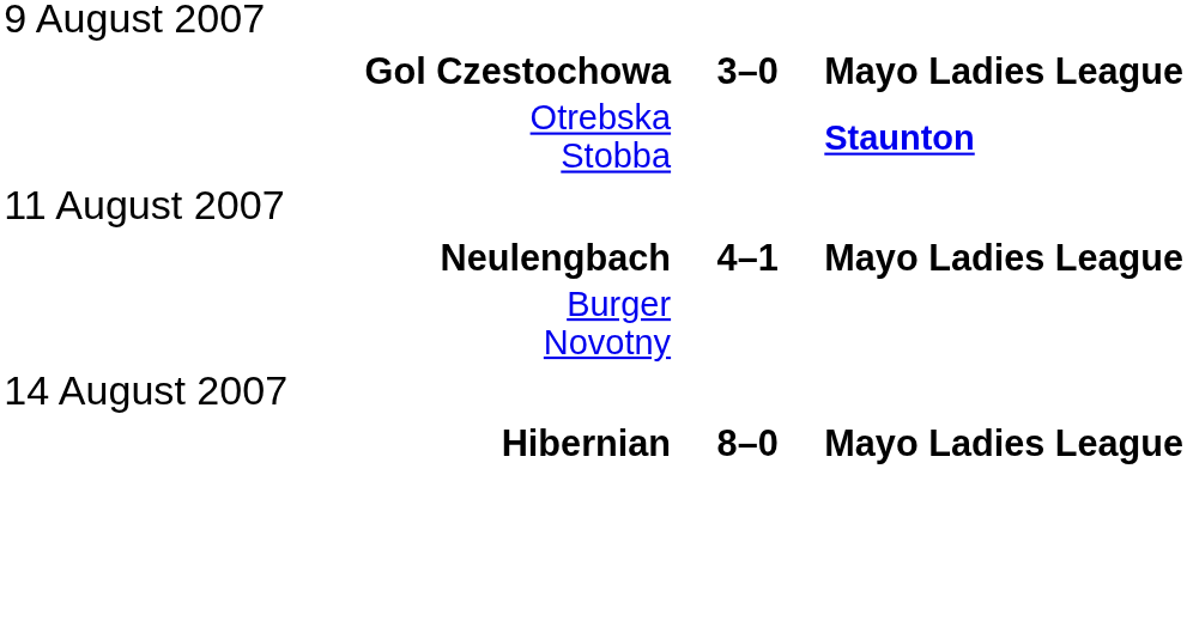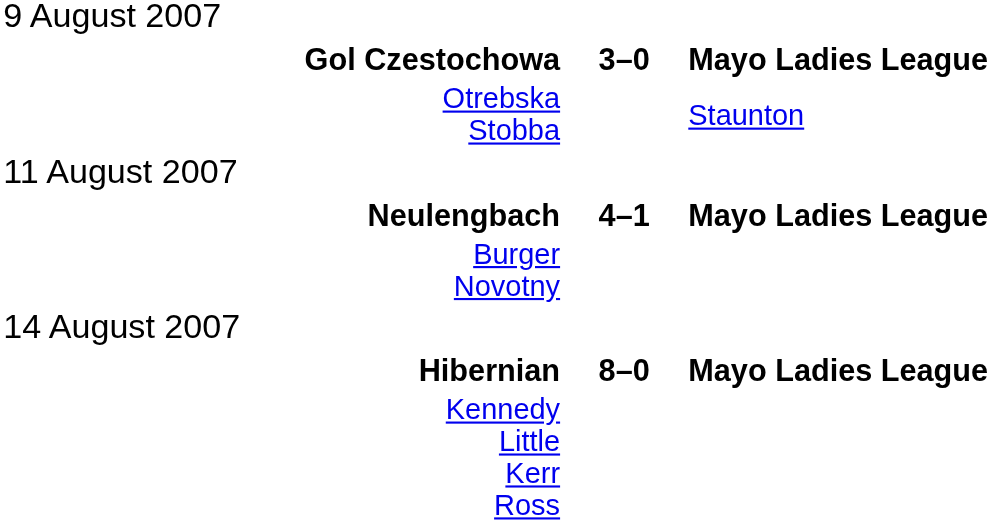 <table width=50% cellspacing=1>
 <tr>
 <th></th>
 <th></th>
 <th></th>
 </tr>
 <tr>
 <td>9 August 2007</td>
 </tr>
 <tr style=font-size:90%>
 <td align=right><strong>Gol Czestochowa</strong></td>
 <td align=center><strong>3–0</strong></td>
 <td><strong>Mayo Ladies League</strong></td>
 </tr>
 <tr style=font-size:85%>
 <td align=right><a href='#'>Otrebska</a> <br><a href='#'>Stobba</a> </td>
 <td align=center></td>
-<td align=left><strong><a href='#'>Staunton</a> <br></strong></td>
+<td align=left><a href='#'>Staunton</a> <br></td>
 </tr>
 <tr>
 <td>11 August 2007</td>
 </tr>
 <tr style=font-size:90%>
 <td align=right><strong>Neulengbach</strong></td>
 <td align=center><strong>4–1</strong></td>
 <td><strong>Mayo Ladies League</strong></td>
 </tr>
 <tr style=font-size:85%>
 <td align=right><a href='#'>Burger</a> <br><a href='#'>Novotny</a> </td>
 <td align=center></td>
 <td align=left></td>
 </tr>
 <tr>
 <td>14 August 2007</td>
 </tr>
 <tr style=font-size:90%>
 <td align=right><strong>Hibernian</strong></td>
 <td align=center><strong>8–0</strong></td>
 <td><strong>Mayo Ladies League</strong></td>
 </tr>
+<tr style=font-size:85%>
+<td align=right><a href='#'>Kennedy</a> <br><a href='#'>Little</a> <br><a href='#'>Kerr</a> <br><a href='#'>Ross</a> </td>
+<td align=center></td>
+<td align=left></td>
+</tr>
 </table>
